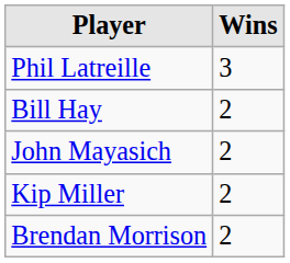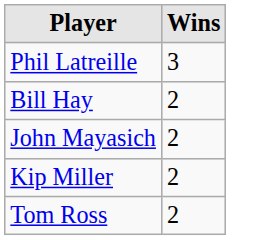 <table class="wikitable">
 <tr>
 <th style="background:#e5e5e5;">Player</th>
 <th style="background:#e5e5e5;">Wins</th>
 </tr>
 <tr>
 <td><a href='#'>Phil Latreille</a></td>
 <td>3</td>
 </tr>
 <tr>
 <td><a href='#'>Bill Hay</a></td>
 <td>2</td>
 </tr>
 <tr>
 <td><a href='#'>John Mayasich</a></td>
 <td>2</td>
 </tr>
 <tr>
 <td><a href='#'>Kip Miller</a></td>
 <td>2</td>
 </tr>
 <tr>
-<td><a href='#'>Brendan Morrison</a></td>
+<td><a href='#'>Tom Ross</a></td>
 <td>2</td>
 </tr>
 </table>
